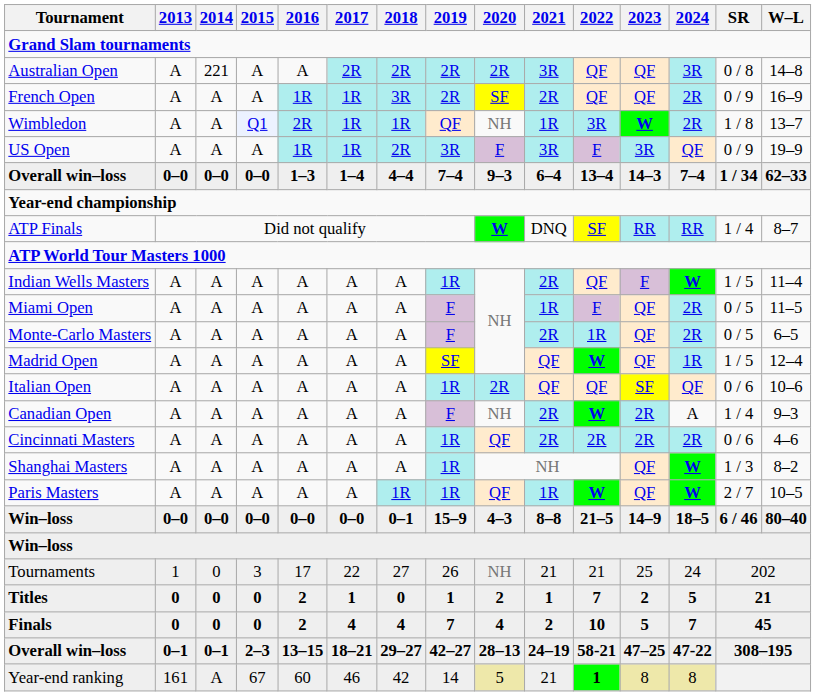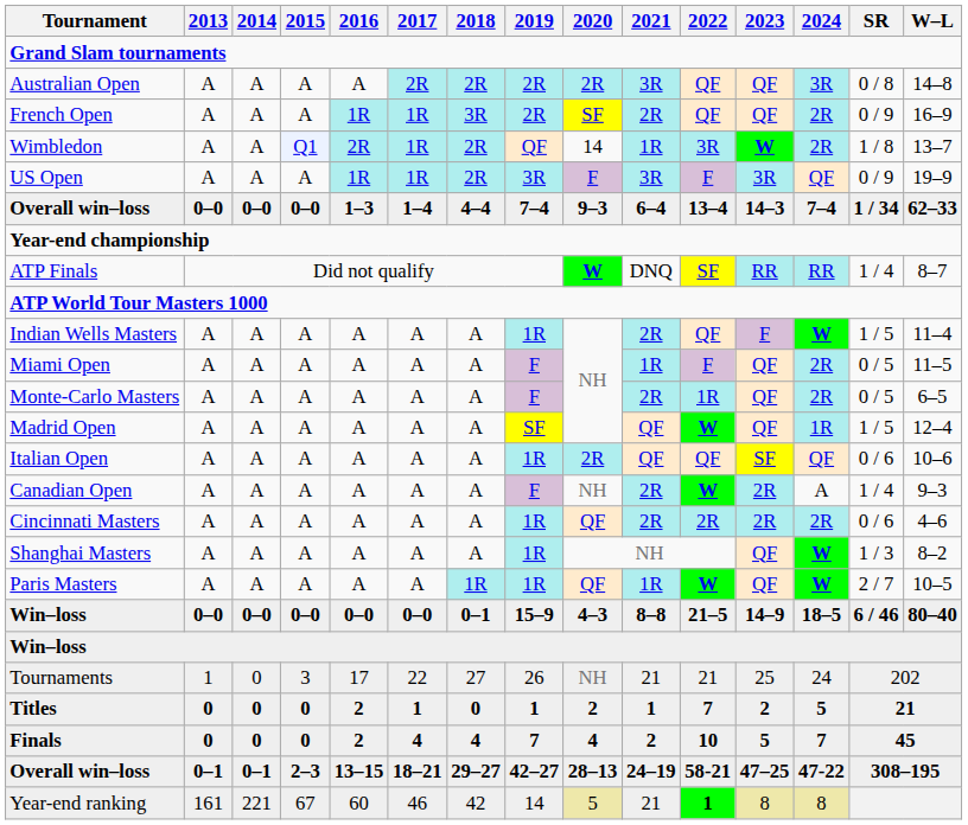 <table class="nowrap wikitable" style=text-align:center;>
 <tr>
 <th>Tournament</th>
 <th><a href='#'>2013</a></th>
 <th><a href='#'>2014</a></th>
 <th><a href='#'>2015</a></th>
 <th><a href='#'>2016</a></th>
 <th><a href='#'>2017</a></th>
 <th><a href='#'>2018</a></th>
 <th><a href='#'>2019</a></th>
 <th><a href='#'>2020</a></th>
 <th><a href='#'>2021</a></th>
 <th><a href='#'>2022</a></th>
 <th><a href='#'>2023</a></th>
 <th><a href='#'>2024</a></th>
 <th>SR</th>
 <th>W–L</th>
 </tr>
 <tr>
 <td colspan="15" align="left"><strong><a href='#'>Grand Slam tournaments</a></strong></td>
 </tr>
 <tr>
 <td align=left><a href='#'>Australian Open</a></td>
 <td>A</td>
-<td>221</td>
+<td>A</td>
 <td>A</td>
 <td>A</td>
 <td bgcolor=afeeee><a href='#'>2R</a></td>
 <td bgcolor=afeeee><a href='#'>2R</a></td>
 <td bgcolor=afeeee><a href='#'>2R</a></td>
 <td bgcolor=afeeee><a href='#'>2R</a></td>
 <td bgcolor=afeeee><a href='#'>3R</a></td>
 <td bgcolor=ffebcd><a href='#'>QF</a></td>
 <td bgcolor=ffebcd><a href='#'>QF</a></td>
 <td bgcolor=afeeee><a href='#'>3R</a></td>
 <td>0 / 8</td>
 <td>14–8</td>
 </tr>
 <tr>
 <td align=left><a href='#'>French Open</a></td>
 <td>A</td>
 <td>A</td>
 <td>A</td>
 <td bgcolor=afeeee><a href='#'>1R</a></td>
 <td bgcolor=afeeee><a href='#'>1R</a></td>
 <td bgcolor=afeeee><a href='#'>3R</a></td>
 <td bgcolor=afeeee><a href='#'>2R</a></td>
 <td bgcolor=yellow><a href='#'>SF</a></td>
 <td bgcolor=afeeee><a href='#'>2R</a></td>
 <td bgcolor=ffebcd><a href='#'>QF</a></td>
 <td bgcolor=ffebcd><a href='#'>QF</a></td>
 <td bgcolor=afeeee><a href='#'>2R</a></td>
 <td>0 / 9</td>
 <td>16–9</td>
 </tr>
 <tr>
 <td align=left><a href='#'>Wimbledon</a></td>
 <td>A</td>
 <td>A</td>
 <td bgcolor=ecf2ff><a href='#'>Q1</a></td>
 <td bgcolor=afeeee><a href='#'>2R</a></td>
 <td bgcolor=afeeee><a href='#'>1R</a></td>
-<td bgcolor=afeeee><a href='#'>1R</a></td>
+<td bgcolor=afeeee><a href='#'>2R</a></td>
 <td bgcolor=ffebcd><a href='#'>QF</a></td>
-<td style=color:#767676>NH</td>
+<td>14</td>
 <td bgcolor=afeeee><a href='#'>1R</a></td>
 <td bgcolor=afeeee><a href='#'>3R</a></td>
 <td bgcolor=lime><strong><a href='#'>W</a></strong></td>
 <td bgcolor=afeeee><a href='#'>2R</a></td>
 <td>1 / 8</td>
 <td>13–7</td>
 </tr>
 <tr>
 <td align=left><a href='#'>US Open</a></td>
 <td>A</td>
 <td>A</td>
 <td>A</td>
 <td bgcolor=afeeee><a href='#'>1R</a></td>
 <td bgcolor=afeeee><a href='#'>1R</a></td>
 <td bgcolor=afeeee><a href='#'>2R</a></td>
 <td bgcolor=afeeee><a href='#'>3R</a></td>
 <td bgcolor=thistle><a href='#'>F</a></td>
 <td bgcolor=afeeee><a href='#'>3R</a></td>
 <td bgcolor=thistle><a href='#'>F</a></td>
 <td bgcolor=afeeee><a href='#'>3R</a></td>
 <td bgcolor=ffebcd><a href='#'>QF</a></td>
 <td>0 / 9</td>
 <td>19–9</td>
 </tr>
 <tr style=font-weight:bold;background:#efefef>
 <td style=text-align:left>Overall win–loss</td>
 <td>0–0</td>
 <td>0–0</td>
 <td>0–0</td>
 <td>1–3</td>
 <td>1–4</td>
 <td>4–4</td>
 <td>7–4</td>
 <td>9–3</td>
 <td>6–4</td>
 <td>13–4</td>
 <td>14–3</td>
 <td>7–4</td>
 <td>1 / 34</td>
 <td>62–33</td>
 </tr>
 <tr>
 <td colspan="15" align="left"><strong>Year-end championship</strong></td>
 </tr>
 <tr>
 <td align=left><a href='#'>ATP Finals</a></td>
 <td colspan=7>Did not qualify</td>
 <td bgcolor=lime><strong><a href='#'>W</a></strong></td>
 <td>DNQ</td>
 <td bgcolor=yellow><a href='#'>SF</a></td>
 <td bgcolor=afeeee><a href='#'>RR</a></td>
 <td bgcolor=afeeee><a href='#'>RR</a></td>
 <td>1 / 4</td>
 <td>8–7</td>
 </tr>
 <tr>
 <td colspan="15" align="left"><strong><a href='#'>ATP World Tour Masters 1000</a></strong></td>
 </tr>
 <tr>
 <td align=left><a href='#'>Indian Wells Masters</a></td>
 <td>A</td>
 <td>A</td>
 <td>A</td>
 <td>A</td>
 <td>A</td>
 <td>A</td>
 <td bgcolor=afeeee><a href='#'>1R</a></td>
 <td rowspan=4 style="color:#767676">NH</td>
 <td bgcolor=afeeee><a href='#'>2R</a></td>
 <td bgcolor=ffebcd><a href='#'>QF</a></td>
 <td bgcolor=thistle><a href='#'>F</a></td>
 <td bgcolor=lime><a href='#'><strong>W</strong></a></td>
 <td>1 / 5</td>
 <td>11–4</td>
 </tr>
 <tr>
 <td align=left><a href='#'>Miami Open</a></td>
 <td>A</td>
 <td>A</td>
 <td>A</td>
 <td>A</td>
 <td>A</td>
 <td>A</td>
 <td bgcolor=thistle><a href='#'>F</a></td>
 <td bgcolor=afeeee><a href='#'>1R</a></td>
 <td bgcolor=thistle><a href='#'>F</a></td>
 <td bgcolor=ffebcd><a href='#'>QF</a></td>
 <td bgcolor=afeeee><a href='#'>2R</a></td>
 <td>0 / 5</td>
 <td>11–5</td>
 </tr>
 <tr>
 <td align=left><a href='#'>Monte-Carlo Masters</a></td>
 <td>A</td>
 <td>A</td>
 <td>A</td>
 <td>A</td>
 <td>A</td>
 <td>A</td>
 <td bgcolor=thistle><a href='#'>F</a></td>
 <td bgcolor=afeeee><a href='#'>2R</a></td>
 <td bgcolor=afeeee><a href='#'>1R</a></td>
 <td bgcolor=ffebcd><a href='#'>QF</a></td>
 <td bgcolor=afeeee><a href='#'>2R</a></td>
 <td>0 / 5</td>
 <td>6–5</td>
 </tr>
 <tr>
 <td align=left><a href='#'>Madrid Open</a></td>
 <td>A</td>
 <td>A</td>
 <td>A</td>
 <td>A</td>
 <td>A</td>
 <td>A</td>
 <td bgcolor=yellow><a href='#'>SF</a></td>
 <td bgcolor=ffebcd><a href='#'>QF</a></td>
 <td bgcolor=lime><strong><a href='#'>W</a></strong></td>
 <td bgcolor=ffebcd><a href='#'>QF</a></td>
 <td bgcolor=afeeee><a href='#'>1R</a></td>
 <td>1 / 5</td>
 <td>12–4</td>
 </tr>
 <tr>
 <td align=left><a href='#'>Italian Open</a></td>
 <td>A</td>
 <td>A</td>
 <td>A</td>
 <td>A</td>
 <td>A</td>
 <td>A</td>
 <td bgcolor=afeeee><a href='#'>1R</a></td>
 <td bgcolor=afeeee><a href='#'>2R</a></td>
 <td bgcolor=ffebcd><a href='#'>QF</a></td>
 <td bgcolor=ffebcd><a href='#'>QF</a></td>
 <td bgcolor=yellow><a href='#'>SF</a></td>
 <td bgcolor=ffebcd><a href='#'>QF</a></td>
 <td>0 / 6</td>
 <td>10–6</td>
 </tr>
 <tr>
 <td align=left><a href='#'>Canadian Open</a></td>
 <td>A</td>
 <td>A</td>
 <td>A</td>
 <td>A</td>
 <td>A</td>
 <td>A</td>
 <td bgcolor=thistle><a href='#'>F</a></td>
 <td style=color:#767676>NH</td>
 <td bgcolor=afeeee><a href='#'>2R</a></td>
 <td bgcolor=lime><strong><a href='#'>W</a></strong></td>
 <td bgcolor=afeeee><a href='#'>2R</a></td>
 <td>A</td>
 <td>1 / 4</td>
 <td>9–3</td>
 </tr>
 <tr>
 <td align=left><a href='#'>Cincinnati Masters</a></td>
 <td>A</td>
 <td>A</td>
 <td>A</td>
 <td>A</td>
 <td>A</td>
 <td>A</td>
 <td bgcolor=afeeee><a href='#'>1R</a></td>
 <td bgcolor=ffebcd><a href='#'>QF</a></td>
 <td bgcolor=afeeee><a href='#'>2R</a></td>
 <td bgcolor=afeeee><a href='#'>2R</a></td>
 <td bgcolor=afeeee><a href='#'>2R</a></td>
 <td bgcolor=afeeee><a href='#'>2R</a></td>
 <td>0 / 6</td>
 <td>4–6</td>
 </tr>
 <tr>
 <td align=left><a href='#'>Shanghai Masters</a></td>
 <td>A</td>
 <td>A</td>
 <td>A</td>
 <td>A</td>
 <td>A</td>
 <td>A</td>
 <td bgcolor=afeeee><a href='#'>1R</a></td>
 <td colspan="3" style="color:#767676">NH</td>
 <td bgcolor=ffebcd><a href='#'>QF</a></td>
 <td bgcolor=lime><strong><a href='#'>W</a></strong></td>
 <td>1 / 3</td>
 <td>8–2</td>
 </tr>
 <tr>
 <td align=left><a href='#'>Paris Masters</a></td>
 <td>A</td>
 <td>A</td>
 <td>A</td>
 <td>A</td>
 <td>A</td>
 <td bgcolor=afeeee><a href='#'>1R</a></td>
 <td bgcolor=afeeee><a href='#'>1R</a></td>
 <td bgcolor=ffebcd><a href='#'>QF</a></td>
 <td bgcolor=afeeee><a href='#'>1R</a></td>
 <td bgcolor=lime><strong><a href='#'>W</a></strong></td>
 <td bgcolor=ffebcd><a href='#'>QF</a></td>
 <td bgcolor=lime><strong><a href='#'>W</a></strong></td>
 <td>2 / 7</td>
 <td>10–5</td>
 </tr>
 <tr style=font-weight:bold;background:#efefef>
 <td style=text-align:left>Win–loss</td>
 <td>0–0</td>
 <td>0–0</td>
 <td>0–0</td>
 <td>0–0</td>
 <td>0–0</td>
 <td>0–1</td>
 <td>15–9</td>
 <td>4–3</td>
 <td>8–8</td>
 <td>21–5</td>
 <td>14–9</td>
 <td>18–5</td>
 <td>6 / 46</td>
 <td>80–40</td>
 </tr>
 <tr style=font-weight:bold;background:#efefef>
 <td colspan="15" style="text-align:left">Win–loss</td>
 </tr>
 <tr bgcolor=efefef>
 <td align=left>Tournaments</td>
 <td>1</td>
 <td>0</td>
 <td>3</td>
 <td>17</td>
 <td>22</td>
 <td>27</td>
 <td>26</td>
 <td style=color:#767676>NH</td>
 <td>21</td>
 <td>21</td>
 <td>25</td>
 <td>24</td>
 <td colspan="2">202</td>
 </tr>
 <tr style=font-weight:bold;background:#efefef>
 <td style=text-align:left>Titles</td>
 <td>0</td>
 <td>0</td>
 <td>0</td>
 <td>2</td>
 <td>1</td>
 <td>0</td>
 <td>1</td>
 <td>2</td>
 <td>1</td>
 <td>7</td>
 <td>2</td>
 <td>5</td>
 <td colspan="2">21</td>
 </tr>
 <tr style=font-weight:bold;background:#efefef>
 <td style=text-align:left>Finals</td>
 <td>0</td>
 <td>0</td>
 <td>0</td>
 <td>2</td>
 <td>4</td>
 <td>4</td>
 <td>7</td>
 <td>4</td>
 <td>2</td>
 <td>10</td>
 <td>5</td>
 <td>7</td>
 <td colspan="2">45</td>
 </tr>
 <tr style=font-weight:bold;background:#efefef>
 <td style=text-align:left>Overall win–loss</td>
 <td>0–1</td>
 <td>0–1</td>
 <td>2–3</td>
 <td>13–15</td>
 <td>18–21</td>
 <td>29–27</td>
 <td>42–27</td>
 <td>28–13</td>
 <td>24–19</td>
 <td>58-21</td>
 <td>47–25</td>
 <td>47-22</td>
 <td colspan="2">308–195</td>
 </tr>
 <tr bgcolor=efefef>
 <td style=text-align:left>Year-end ranking</td>
 <td>161</td>
-<td>A</td>
+<td>221</td>
 <td>67</td>
 <td>60</td>
 <td>46</td>
 <td>42</td>
 <td>14</td>
 <td bgcolor=eee8aa>5</td>
 <td>21</td>
 <td bgcolor=lime><strong>1</strong></td>
 <td bgcolor=eee8aa>8</td>
 <td bgcolor=eee8aa>8</td>
 <th colspan="2"></th>
 </tr>
 </table>
